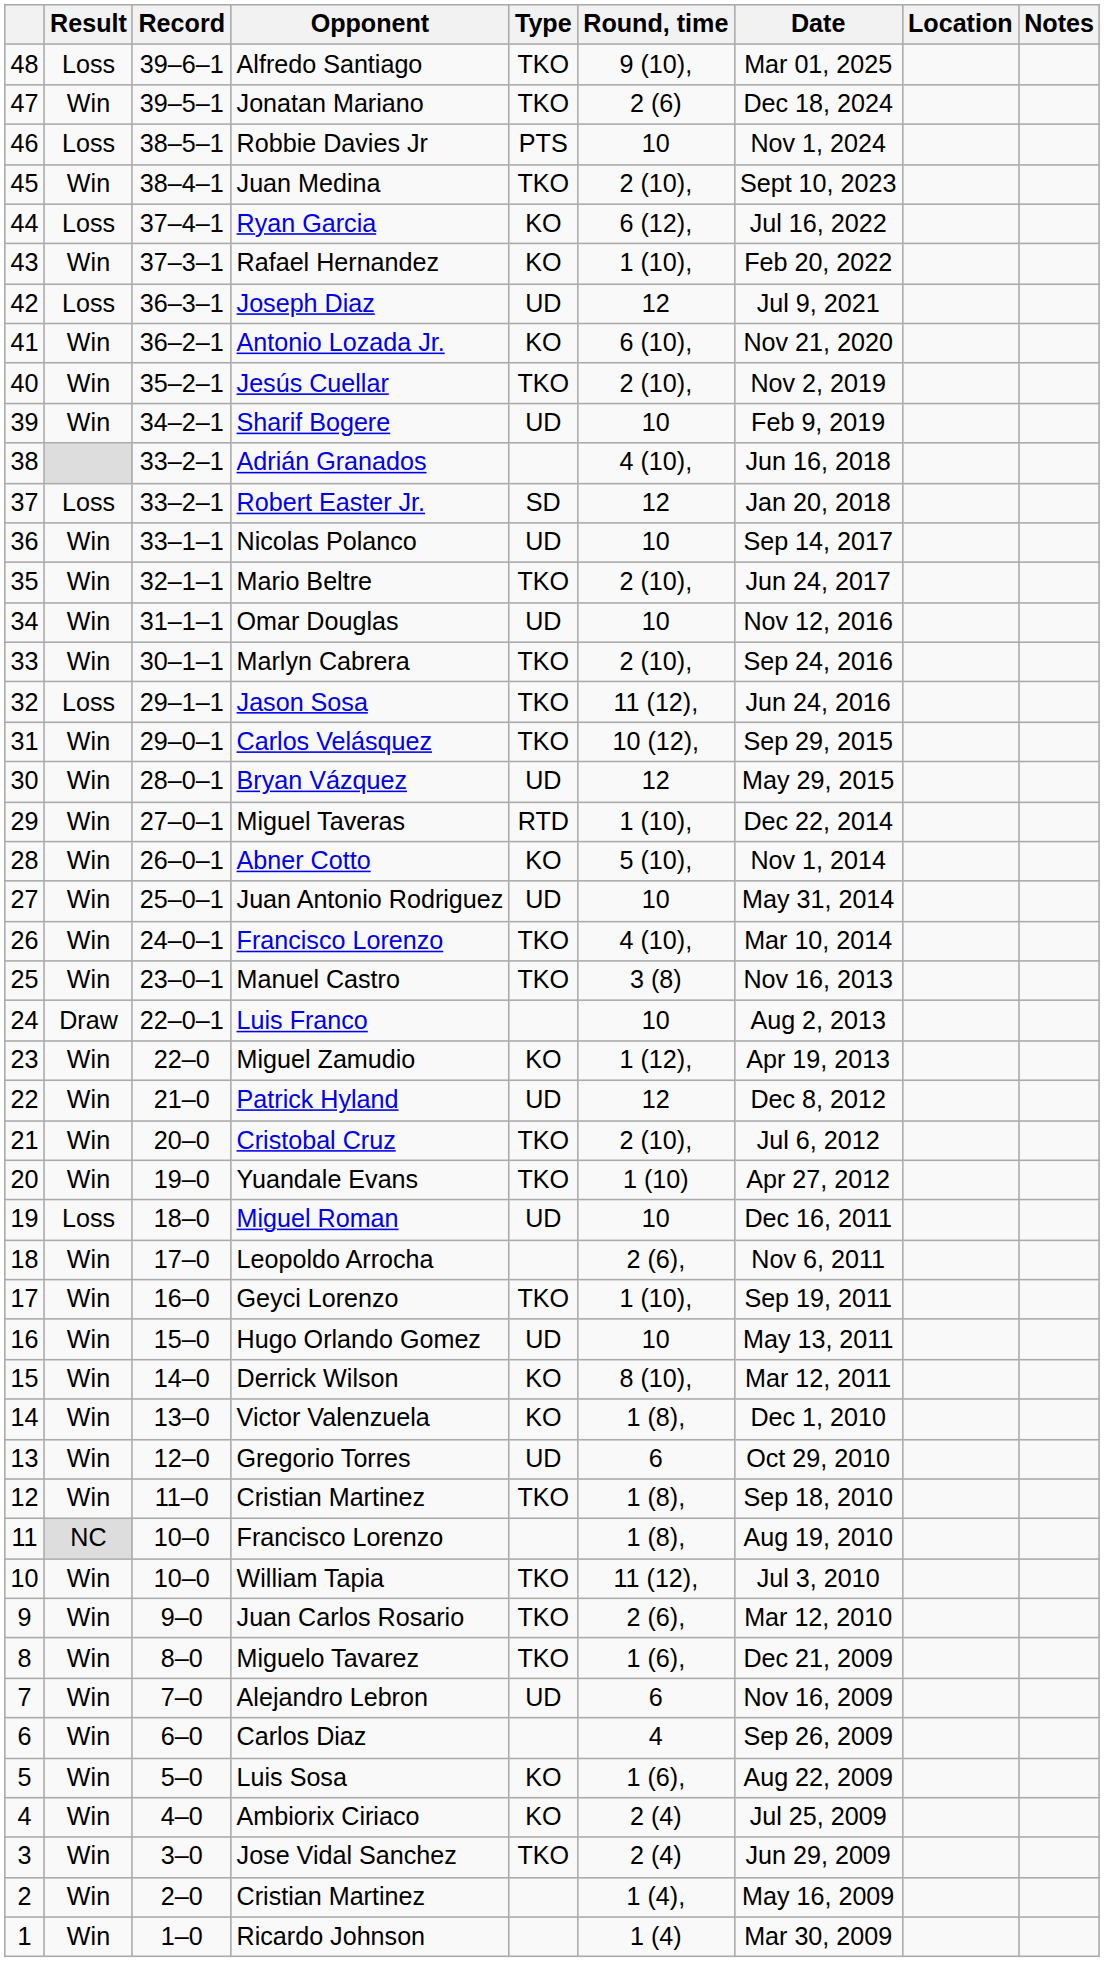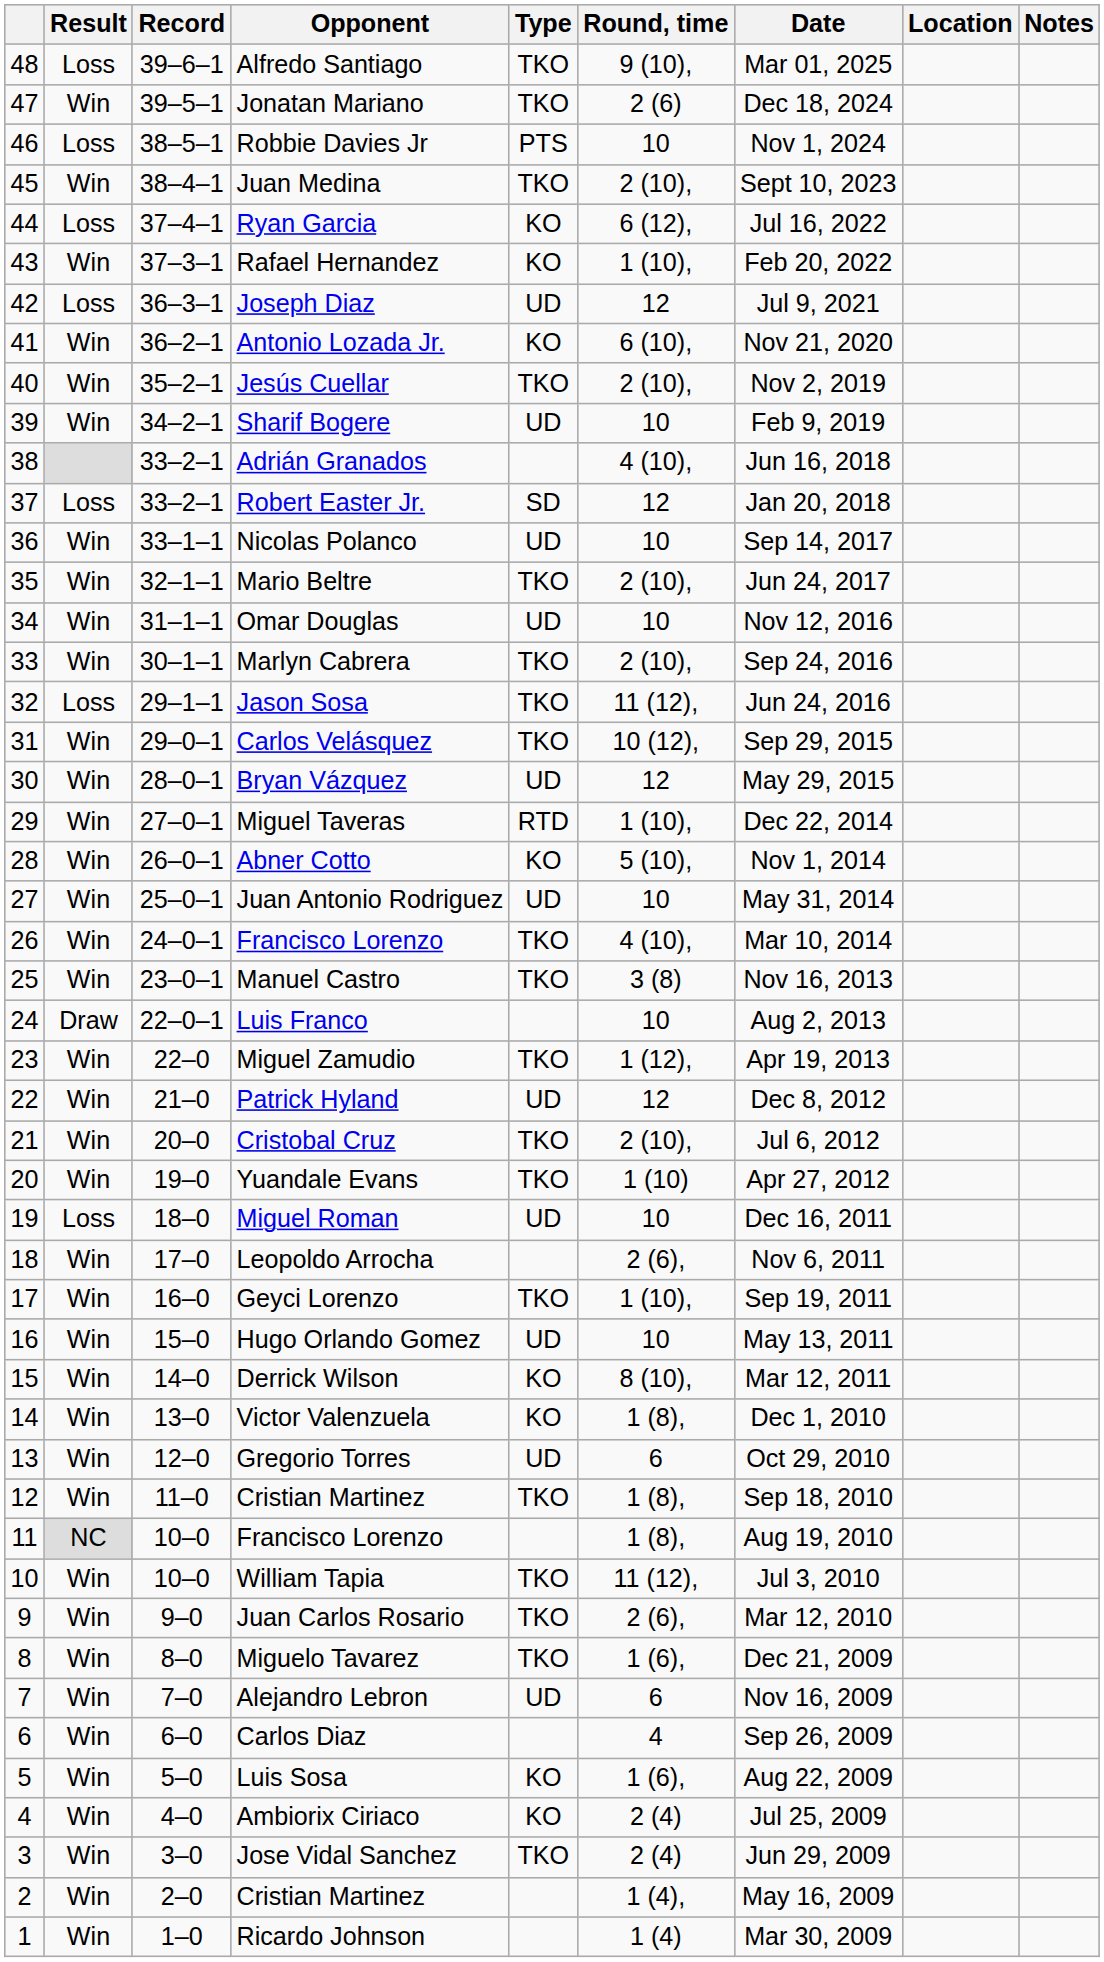 <table class="wikitable" style="text-align:center">
 <tr>
 <th></th>
 <th>Result</th>
 <th>Record</th>
 <th>Opponent</th>
 <th>Type</th>
 <th>Round, time</th>
 <th>Date</th>
 <th>Location</th>
 <th>Notes</th>
 </tr>
 <tr>
 <td>48</td>
 <td>Loss</td>
 <td {{nowrap>39–6–1 </td>
 <td style="text-align:left;">Alfredo Santiago</td>
 <td>TKO</td>
 <td>9 (10), </td>
 <td>Mar 01, 2025</td>
 <td style="text-align:left;"></td>
 <td style="text-align:left;"></td>
 </tr>
 <tr>
 <td>47</td>
 <td>Win</td>
 <td {{nowrap>39–5–1 </td>
 <td style="text-align:left;">Jonatan Mariano</td>
 <td>TKO</td>
 <td>2 (6)</td>
 <td>Dec 18, 2024</td>
 <td style="text-align:left;"></td>
 <td></td>
 </tr>
 <tr>
 <td>46</td>
 <td>Loss</td>
 <td {{nowrap>38–5–1 </td>
 <td style="text-align:left;">Robbie Davies Jr</td>
 <td>PTS</td>
 <td>10</td>
 <td>Nov 1, 2024</td>
 <td style="text-align:left;"></td>
 <td></td>
 </tr>
 <tr>
 <td>45</td>
 <td>Win</td>
 <td>38–4–1 </td>
 <td style="text-align:left;">Juan Medina</td>
 <td>TKO</td>
 <td>2 (10), </td>
 <td>Sept 10, 2023</td>
 <td style="text-align:left;"></td>
 <td></td>
 </tr>
 <tr>
 <td>44</td>
 <td>Loss</td>
 <td>37–4–1 </td>
 <td style="text-align:left;"><a href='#'>Ryan Garcia</a></td>
 <td>KO</td>
 <td>6 (12), </td>
 <td>Jul 16, 2022</td>
 <td style="text-align:left;"></td>
 <td style="text-align:left;"></td>
 </tr>
 <tr>
 <td>43</td>
 <td>Win</td>
 <td>37–3–1 </td>
 <td align=left>Rafael Hernandez</td>
 <td>KO</td>
 <td>1 (10), </td>
 <td>Feb 20, 2022</td>
 <td align=left></td>
 <td style="text-align:left;"></td>
 </tr>
 <tr>
 <td>42</td>
 <td>Loss</td>
 <td>36–3–1 </td>
 <td align=left><a href='#'>Joseph Diaz</a></td>
 <td>UD</td>
 <td>12</td>
 <td>Jul 9, 2021</td>
 <td align=left></td>
 <td style="text-align:left;"></td>
 </tr>
 <tr>
 <td>41</td>
 <td>Win</td>
 <td>36–2–1 </td>
 <td align=left><a href='#'>Antonio Lozada Jr.</a></td>
 <td>KO</td>
 <td>6 (10), </td>
 <td>Nov 21, 2020</td>
 <td align=left></td>
 <td align=left></td>
 </tr>
 <tr>
 <td>40</td>
 <td>Win</td>
 <td>35–2–1 </td>
 <td align=left><a href='#'>Jesús Cuellar</a></td>
 <td>TKO</td>
 <td>2 (10), </td>
 <td>Nov 2, 2019</td>
 <td align=left></td>
 <td align=left></td>
 </tr>
 <tr>
 <td>39</td>
 <td>Win</td>
 <td>34–2–1 </td>
 <td align=left><a href='#'>Sharif Bogere</a></td>
 <td>UD</td>
 <td>10</td>
 <td>Feb 9, 2019</td>
 <td align=left></td>
 <td align=left></td>
 </tr>
 <tr>
 <td>38</td>
 <td style="background:#DDD"></td>
 <td>33–2–1 </td>
 <td align=left><a href='#'>Adrián Granados</a></td>
 <td></td>
 <td>4 (10), </td>
 <td>Jun 16, 2018</td>
 <td align=left></td>
 <td align=left></td>
 </tr>
 <tr>
 <td>37</td>
 <td>Loss</td>
 <td>33–2–1 </td>
 <td align=left><a href='#'>Robert Easter Jr.</a></td>
 <td>SD</td>
 <td>12</td>
 <td>Jan 20, 2018</td>
 <td align=left></td>
 <td align=left></td>
 </tr>
 <tr>
 <td>36</td>
 <td>Win</td>
 <td>33–1–1 </td>
 <td align=left>Nicolas Polanco</td>
 <td>UD</td>
 <td>10</td>
 <td>Sep 14, 2017</td>
 <td align=left></td>
 <td align=left></td>
 </tr>
 <tr>
 <td>35</td>
 <td>Win</td>
 <td>32–1–1 </td>
 <td align=left>Mario Beltre</td>
 <td>TKO</td>
 <td>2 (10), </td>
 <td>Jun 24, 2017</td>
 <td align=left></td>
 <td align=left></td>
 </tr>
 <tr>
 <td>34</td>
 <td>Win</td>
 <td>31–1–1 </td>
 <td align=left>Omar Douglas</td>
 <td>UD</td>
 <td>10</td>
 <td>Nov 12, 2016</td>
 <td align=left></td>
 <td align=left></td>
 </tr>
 <tr>
 <td>33</td>
 <td>Win</td>
 <td>30–1–1 </td>
 <td align=left>Marlyn Cabrera</td>
 <td>TKO</td>
 <td>2 (10), </td>
 <td>Sep 24, 2016</td>
 <td align=left></td>
 <td align=left></td>
 </tr>
 <tr>
 <td>32</td>
 <td>Loss</td>
 <td>29–1–1 </td>
 <td align=left><a href='#'>Jason Sosa</a></td>
 <td>TKO</td>
 <td>11 (12), </td>
 <td>Jun 24, 2016</td>
 <td align=left></td>
 <td align=left></td>
 </tr>
 <tr>
 <td>31</td>
 <td>Win</td>
 <td>29–0–1 </td>
 <td align=left><a href='#'>Carlos Velásquez</a></td>
 <td>TKO</td>
 <td>10 (12), </td>
 <td>Sep 29, 2015</td>
 <td align=left></td>
 <td align=left></td>
 </tr>
 <tr>
 <td>30</td>
 <td>Win</td>
 <td>28–0–1 </td>
 <td align=left><a href='#'>Bryan Vázquez</a></td>
 <td>UD</td>
 <td>12</td>
 <td>May 29, 2015</td>
 <td align=left></td>
 <td align=left></td>
 </tr>
 <tr>
 <td>29</td>
 <td>Win</td>
 <td>27–0–1 </td>
 <td align=left>Miguel Taveras</td>
 <td>RTD</td>
 <td>1 (10), </td>
 <td>Dec 22, 2014</td>
 <td align=left></td>
 <td align=left></td>
 </tr>
 <tr>
 <td>28</td>
 <td>Win</td>
 <td>26–0–1 </td>
 <td align=left><a href='#'>Abner Cotto</a></td>
 <td>KO</td>
 <td>5 (10), </td>
 <td>Nov 1, 2014</td>
 <td align=left></td>
 <td align=left></td>
 </tr>
 <tr>
 <td>27</td>
 <td>Win</td>
 <td>25–0–1 </td>
 <td align=left>Juan Antonio Rodriguez</td>
 <td>UD</td>
 <td>10</td>
 <td>May 31, 2014</td>
 <td align=left></td>
 <td align=left></td>
 </tr>
 <tr>
 <td>26</td>
 <td>Win</td>
 <td>24–0–1 </td>
 <td align=left><a href='#'>Francisco Lorenzo</a></td>
 <td>TKO</td>
 <td>4 (10), </td>
 <td>Mar 10, 2014</td>
 <td align=left></td>
 <td align=left></td>
 </tr>
 <tr>
 <td>25</td>
 <td>Win</td>
 <td>23–0–1 </td>
 <td align=left>Manuel Castro</td>
 <td>TKO</td>
 <td>3 (8)</td>
 <td>Nov 16, 2013</td>
 <td align=left></td>
 <td align=left></td>
 </tr>
 <tr>
 <td>24</td>
 <td>Draw</td>
 <td>22–0–1 </td>
 <td align=left><a href='#'>Luis Franco</a></td>
 <td></td>
 <td>10</td>
 <td>Aug 2, 2013</td>
 <td align=left></td>
 <td align=left></td>
 </tr>
 <tr>
 <td>23</td>
 <td>Win</td>
 <td>22–0 </td>
 <td align=left>Miguel Zamudio</td>
-<td>KO</td>
+<td>TKO</td>
 <td>1 (12), </td>
 <td>Apr 19, 2013</td>
 <td align=left></td>
 <td align=left></td>
 </tr>
 <tr align=center>
 <td>22</td>
 <td>Win</td>
 <td>21–0 </td>
 <td align=left><a href='#'>Patrick Hyland</a></td>
 <td>UD</td>
 <td>12</td>
 <td>Dec 8, 2012</td>
 <td align=left></td>
 <td align=left></td>
 </tr>
 <tr>
 <td>21</td>
 <td>Win</td>
 <td>20–0 </td>
 <td align=left><a href='#'>Cristobal Cruz</a></td>
 <td>TKO</td>
 <td>2 (10), </td>
 <td>Jul 6, 2012</td>
 <td align=left></td>
 <td align=left></td>
 </tr>
 <tr>
 <td>20</td>
 <td>Win</td>
 <td>19–0 </td>
 <td align=left>Yuandale Evans</td>
 <td>TKO</td>
 <td>1 (10)</td>
 <td>Apr 27, 2012</td>
 <td align=left></td>
 <td align=left></td>
 </tr>
 <tr>
 <td>19</td>
 <td>Loss</td>
 <td>18–0 </td>
 <td align=left><a href='#'>Miguel Roman</a></td>
 <td>UD</td>
 <td>10</td>
 <td>Dec 16, 2011</td>
 <td align=left></td>
 <td align=left></td>
 </tr>
 <tr>
 <td>18</td>
 <td>Win</td>
 <td>17–0 </td>
 <td align=left>Leopoldo Arrocha</td>
 <td></td>
 <td>2 (6), </td>
 <td>Nov 6, 2011</td>
 <td align=left></td>
 <td align=left></td>
 </tr>
 <tr>
 <td>17</td>
 <td>Win</td>
 <td>16–0 </td>
 <td align=left>Geyci Lorenzo</td>
 <td>TKO</td>
 <td>1 (10), </td>
 <td>Sep 19, 2011</td>
 <td align=left></td>
 <td align=left></td>
 </tr>
 <tr>
 <td>16</td>
 <td>Win</td>
 <td>15–0 </td>
 <td align=left>Hugo Orlando Gomez</td>
 <td>UD</td>
 <td>10</td>
 <td>May 13, 2011</td>
 <td align=left></td>
 <td align=left></td>
 </tr>
 <tr>
 <td>15</td>
 <td>Win</td>
 <td>14–0 </td>
 <td align=left>Derrick Wilson</td>
 <td>KO</td>
 <td>8 (10), </td>
 <td>Mar 12, 2011</td>
 <td align=left></td>
 <td align=left></td>
 </tr>
 <tr>
 <td>14</td>
 <td>Win</td>
 <td>13–0 </td>
 <td style="text-align:left;">Victor Valenzuela</td>
 <td>KO</td>
 <td>1 (8), </td>
 <td>Dec 1, 2010</td>
 <td style="text-align:left;"></td>
 <td style="text-align:left;"></td>
 </tr>
 <tr>
 <td>13</td>
 <td>Win</td>
 <td>12–0 </td>
 <td style="text-align:left;">Gregorio Torres</td>
 <td>UD</td>
 <td>6</td>
 <td>Oct 29, 2010</td>
 <td style="text-align:left;"></td>
 <td></td>
 </tr>
 <tr>
 <td>12</td>
 <td>Win</td>
 <td>11–0 </td>
 <td style="text-align:left;">Cristian Martinez</td>
 <td>TKO</td>
 <td>1 (8), </td>
 <td>Sep 18, 2010</td>
 <td style="text-align:left;"></td>
 <td></td>
 </tr>
 <tr>
 <td>11</td>
 <td style="background:#DDD">NC</td>
 <td>10–0 </td>
 <td style="text-align:left;">Francisco Lorenzo</td>
 <td></td>
 <td>1 (8), </td>
 <td>Aug 19, 2010</td>
 <td style="text-align:left;"></td>
 <td style="text-align:left;"></td>
 </tr>
 <tr>
 <td>10</td>
 <td>Win</td>
 <td>10–0</td>
 <td style="text-align:left;">William Tapia</td>
 <td>TKO</td>
 <td>11 (12), </td>
 <td>Jul 3, 2010</td>
 <td style="text-align:left;"></td>
 <td></td>
 </tr>
 <tr>
 <td>9</td>
 <td>Win</td>
 <td>9–0</td>
 <td style="text-align:left;">Juan Carlos Rosario</td>
 <td>TKO</td>
 <td>2 (6), </td>
 <td>Mar 12, 2010</td>
 <td style="text-align:left;"></td>
 <td></td>
 </tr>
 <tr>
 <td>8</td>
 <td>Win</td>
 <td>8–0</td>
 <td style="text-align:left;">Miguelo Tavarez</td>
 <td>TKO</td>
 <td>1 (6), </td>
 <td>Dec 21, 2009</td>
 <td style="text-align:left;"></td>
 <td></td>
 </tr>
 <tr>
 <td>7</td>
 <td>Win</td>
 <td>7–0</td>
 <td style="text-align:left;">Alejandro Lebron</td>
 <td>UD</td>
 <td>6</td>
 <td>Nov 16, 2009</td>
 <td style="text-align:left;"></td>
 <td></td>
 </tr>
 <tr>
 <td>6</td>
 <td>Win</td>
 <td>6–0</td>
 <td style="text-align:left;">Carlos Diaz</td>
 <td></td>
 <td>4</td>
 <td>Sep 26, 2009</td>
 <td style="text-align:left;"></td>
 <td></td>
 </tr>
 <tr>
 <td>5</td>
 <td>Win</td>
 <td>5–0</td>
 <td style="text-align:left;">Luis Sosa</td>
 <td>KO</td>
 <td>1 (6), </td>
 <td>Aug 22, 2009</td>
 <td style="text-align:left;"></td>
 <td></td>
 </tr>
 <tr>
 <td>4</td>
 <td>Win</td>
 <td>4–0</td>
 <td style="text-align:left;">Ambiorix Ciriaco</td>
 <td>KO</td>
 <td>2 (4)</td>
 <td>Jul 25, 2009</td>
 <td style="text-align:left;"></td>
 <td></td>
 </tr>
 <tr>
 <td>3</td>
 <td>Win</td>
 <td>3–0</td>
 <td style="text-align:left;">Jose Vidal Sanchez</td>
 <td>TKO</td>
 <td>2 (4)</td>
 <td>Jun 29, 2009</td>
 <td style="text-align:left;"></td>
 <td></td>
 </tr>
 <tr>
 <td>2</td>
 <td>Win</td>
 <td>2–0</td>
 <td style="text-align:left;">Cristian Martinez</td>
 <td></td>
 <td>1 (4), </td>
 <td>May 16, 2009</td>
 <td style="text-align:left;"></td>
 <td></td>
 </tr>
 <tr>
 <td>1</td>
 <td>Win</td>
 <td>1–0</td>
 <td style="text-align:left;">Ricardo Johnson</td>
 <td></td>
 <td>1 (4)</td>
 <td>Mar 30, 2009</td>
 <td style="text-align:left;"></td>
 <td></td>
 </tr>
 </table>
